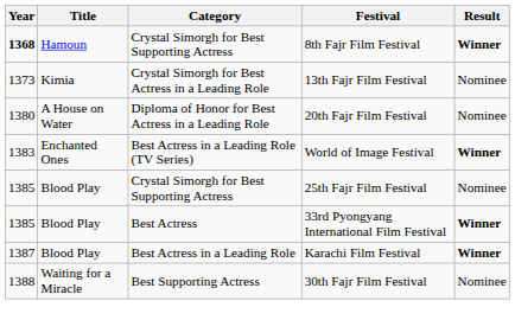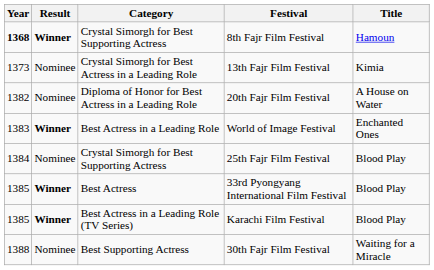 <table class="wikitable">
 <tr>
 <th>Year</th>
-<th>Title</th>
+<th>Result</th>
 <th>Category</th>
 <th>Festival</th>
-<th>Result</th>
+<th>Title</th>
 </tr>
 <tr>
 <td><strong>1368</strong></td>
-<td><a href='#'>Hamoun</a></td>
+<td><strong>Winner</strong></td>
 <td>Crystal Simorgh for Best Supporting Actress</td>
 <td>8th Fajr Film Festival</td>
-<td><strong>Winner</strong></td>
+<td><a href='#'>Hamoun</a></td>
 </tr>
 <tr>
 <td>1373</td>
-<td>Kimia</td>
+<td>Nominee</td>
 <td>Crystal Simorgh for Best Actress in a Leading Role</td>
 <td>13th Fajr Film Festival</td>
-<td>Nominee</td>
+<td>Kimia</td>
 </tr>
 <tr>
-<td>1380</td>
-<td>A House on Water</td>
+<td>1382</td>
+<td>Nominee</td>
 <td>Diploma of Honor for Best Actress in a Leading Role</td>
 <td>20th Fajr Film Festival</td>
-<td>Nominee</td>
+<td>A House on Water</td>
 </tr>
 <tr>
 <td>1383</td>
+<td><strong>Winner</strong></td>
+<td>Best Actress in a Leading Role</td>
+<td>World of Image Festival</td>
 <td>Enchanted Ones</td>
-<td>Best Actress in a Leading Role (TV Series)</td>
-<td>World of Image Festival</td>
-<td><strong>Winner</strong></td>
+</tr>
+<tr>
+<td>1384</td>
+<td>Nominee</td>
+<td>Crystal Simorgh for Best Supporting Actress</td>
+<td>25th Fajr Film Festival</td>
+<td>Blood Play</td>
 </tr>
 <tr>
 <td>1385</td>
+<td><strong>Winner</strong></td>
+<td>Best Actress</td>
+<td>33rd Pyongyang International Film Festival</td>
 <td>Blood Play</td>
-<td>Crystal Simorgh for Best Supporting Actress</td>
-<td>25th Fajr Film Festival</td>
-<td>Nominee</td>
 </tr>
 <tr>
 <td>1385</td>
+<td><strong>Winner</strong></td>
+<td>Best Actress in a Leading Role (TV Series)</td>
+<td>Karachi Film Festival</td>
 <td>Blood Play</td>
-<td>Best Actress</td>
-<td>33rd Pyongyang International Film Festival</td>
-<td><strong>Winner</strong></td>
-</tr>
-<tr>
-<td>1387</td>
-<td>Blood Play</td>
-<td>Best Actress in a Leading Role</td>
-<td>Karachi Film Festival</td>
-<td><strong>Winner</strong></td>
 </tr>
 <tr>
 <td>1388</td>
-<td>Waiting for a Miracle</td>
+<td>Nominee</td>
 <td>Best Supporting Actress</td>
 <td>30th Fajr Film Festival</td>
-<td>Nominee</td>
+<td>Waiting for a Miracle</td>
 </tr>
 </table>
